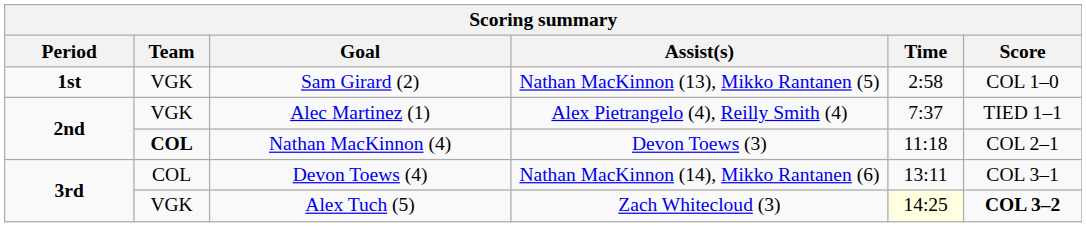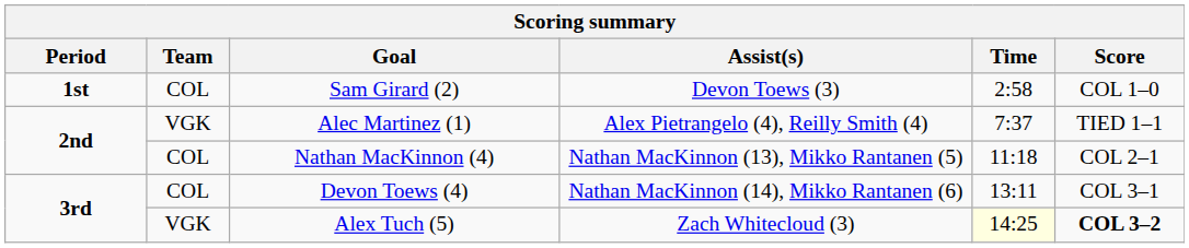 <table style="width:100%; text-align:center;" class="wikitable">
 <tr>
 <th colspan=6>Scoring summary</th>
 </tr>
 <tr>
 <th style="width:12%;">Period</th>
 <th style="width:7%;">Team</th>
 <th style="width:28%;">Goal</th>
 <th style="width:35%;">Assist(s)</th>
 <th style="width:7%;">Time</th>
 <th style="width:11%;">Score</th>
 </tr>
 <tr>
 <td><strong>1st</strong></td>
-<td>VGK</td>
+<td>COL</td>
 <td><a href='#'>Sam Girard</a> (2)</td>
-<td><a href='#'>Nathan MacKinnon</a> (13), <a href='#'>Mikko Rantanen</a> (5)</td>
+<td><a href='#'>Devon Toews</a> (3)</td>
 <td>2:58</td>
 <td>COL 1–0</td>
 </tr>
 <tr>
 <td rowspan=2><strong>2nd</strong></td>
 <td>VGK</td>
 <td><a href='#'>Alec Martinez</a> (1)</td>
 <td><a href='#'>Alex Pietrangelo</a> (4), <a href='#'>Reilly Smith</a> (4)</td>
 <td>7:37</td>
 <td>TIED 1–1</td>
 </tr>
 <tr>
-<td><strong>COL</strong></td>
+<td>COL</td>
 <td><a href='#'>Nathan MacKinnon</a> (4)</td>
-<td><a href='#'>Devon Toews</a> (3)</td>
+<td><a href='#'>Nathan MacKinnon</a> (13), <a href='#'>Mikko Rantanen</a> (5)</td>
 <td>11:18</td>
 <td>COL 2–1</td>
 </tr>
 <tr>
 <td rowspan=2><strong>3rd</strong></td>
 <td>COL</td>
 <td><a href='#'>Devon Toews</a> (4)</td>
 <td><a href='#'>Nathan MacKinnon</a> (14), <a href='#'>Mikko Rantanen</a> (6)</td>
 <td>13:11</td>
 <td>COL 3–1</td>
 </tr>
 <tr>
 <td>VGK</td>
 <td><a href='#'>Alex Tuch</a> (5)</td>
 <td><a href='#'>Zach Whitecloud</a> (3)</td>
 <td style="background: lightyellow;">14:25</td>
 <td><strong>COL 3–2</strong></td>
 </tr>
 </table>
